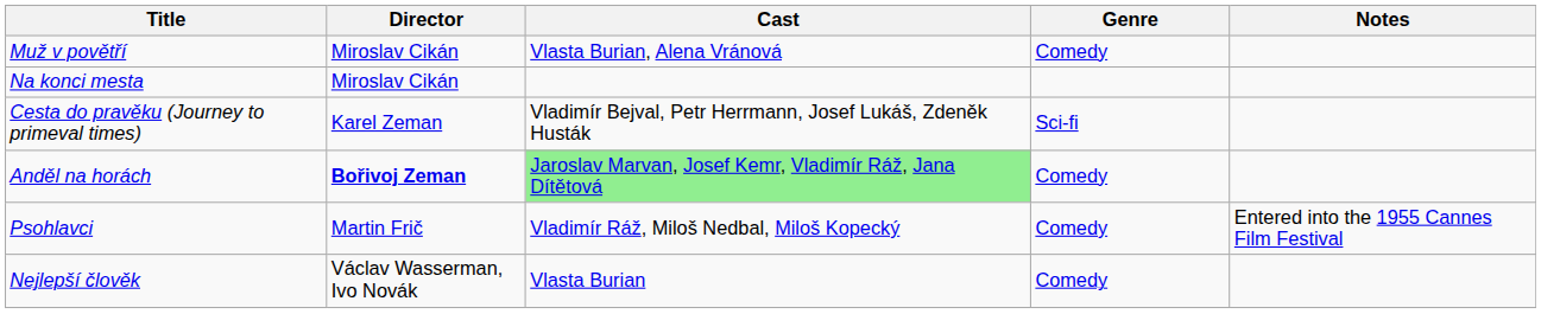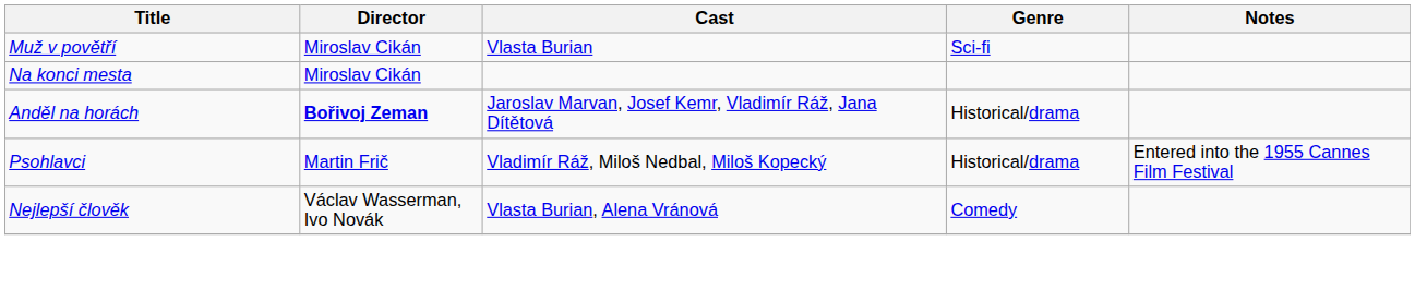 <table class="wikitable" style="width:100%;">
 <tr>
 <th style="width:21%;">Title</th>
 <th style="width:13%;">Director</th>
 <th style="width:33%;">Cast</th>
 <th style="width:13%;">Genre</th>
 <th style="width:20%;">Notes</th>
 </tr>
 <tr>
 <td><em><a href='#'>Muž v povětří</a></em></td>
 <td><a href='#'>Miroslav Cikán</a></td>
-<td><a href='#'>Vlasta Burian</a>, <a href='#'>Alena Vránová</a></td>
-<td><a href='#'>Comedy</a></td>
+<td><a href='#'>Vlasta Burian</a></td>
+<td><a href='#'>Sci-fi</a></td>
 <td></td>
 </tr>
 <tr>
 <td><em><a href='#'>Na konci mesta</a></em></td>
 <td><a href='#'>Miroslav Cikán</a></td>
 <td></td>
 <td></td>
 <td></td>
 </tr>
 <tr>
-<td><em><a href='#'>Cesta do pravěku</a> (Journey to primeval times)</em></td>
-<td><a href='#'>Karel Zeman</a></td>
-<td>Vladimír Bejval, Petr Herrmann, Josef Lukáš, Zdeněk Husták</td>
-<td><a href='#'>Sci-fi</a></td>
-<td></td>
-</tr>
-<tr>
 <td><em><a href='#'>Anděl na horách</a></em></td>
 <td><strong><a href='#'>Bořivoj Zeman</a></strong></td>
-<td style="background: lightgreen;"><a href='#'>Jaroslav Marvan</a>, <a href='#'>Josef Kemr</a>, <a href='#'>Vladimír Ráž</a>, <a href='#'>Jana Dítětová</a></td>
-<td><a href='#'>Comedy</a></td>
+<td><a href='#'>Jaroslav Marvan</a>, <a href='#'>Josef Kemr</a>, <a href='#'>Vladimír Ráž</a>, <a href='#'>Jana Dítětová</a></td>
+<td>Historical/<a href='#'>drama</a></td>
 <td></td>
 </tr>
 <tr>
 <td><em><a href='#'>Psohlavci</a></em></td>
 <td><a href='#'>Martin Frič</a></td>
 <td><a href='#'>Vladimír Ráž</a>, Miloš Nedbal, <a href='#'>Miloš Kopecký</a></td>
-<td><a href='#'>Comedy</a></td>
+<td>Historical/<a href='#'>drama</a></td>
 <td>Entered into the <a href='#'>1955 Cannes Film Festival</a></td>
 </tr>
 <tr>
 <td><em><a href='#'>Nejlepší člověk</a></em></td>
 <td>Václav Wasserman, Ivo Novák</td>
-<td><a href='#'>Vlasta Burian</a></td>
+<td><a href='#'>Vlasta Burian</a>, <a href='#'>Alena Vránová</a></td>
 <td><a href='#'>Comedy</a></td>
 <td></td>
 </tr>
 <tr>
 </tr>
 </table>
